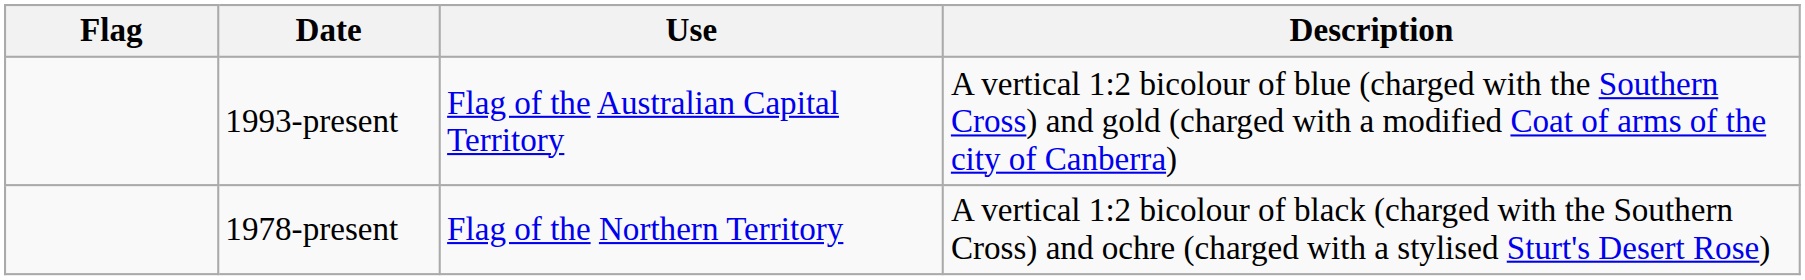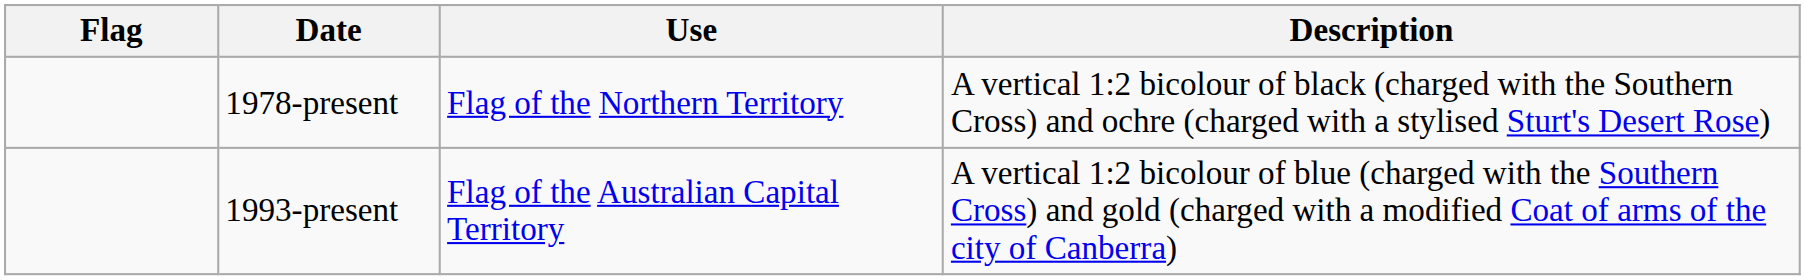 <table class="wikitable">
 <tr>
 <th scope="col" style="width:120px">Flag</th>
 <th scope="col" style="width:120px">Date</th>
 <th scope="col" style="width:300px">Use</th>
 <th scope="col" style="width:530px">Description</th>
 </tr>
 <tr>
 <td></td>
+<td>1978-present</td>
+<td><a href='#'>Flag of the</a> <a href='#'>Northern Territory</a></td>
+<td>A vertical 1:2 bicolour of black (charged with the Southern Cross) and ochre (charged with a stylised <a href='#'>Sturt's Desert Rose</a>)</td>
+</tr>
+<tr>
+<td></td>
 <td>1993-present</td>
 <td><a href='#'>Flag of the</a> <a href='#'>Australian Capital Territory</a></td>
 <td>A vertical 1:2 bicolour of blue (charged with the <a href='#'>Southern Cross</a>) and gold (charged with a modified <a href='#'>Coat of arms of the city of Canberra</a>)</td>
 </tr>
-<tr>
-<td></td>
-<td>1978-present</td>
-<td><a href='#'>Flag of the</a> <a href='#'>Northern Territory</a></td>
-<td>A vertical 1:2 bicolour of black (charged with the Southern Cross) and ochre (charged with a stylised <a href='#'>Sturt's Desert Rose</a>)</td>
-</tr>
 </table>
